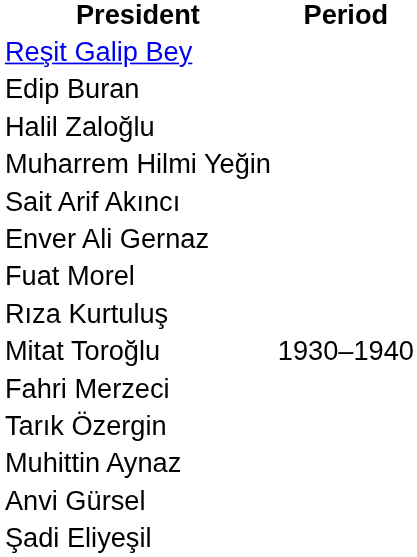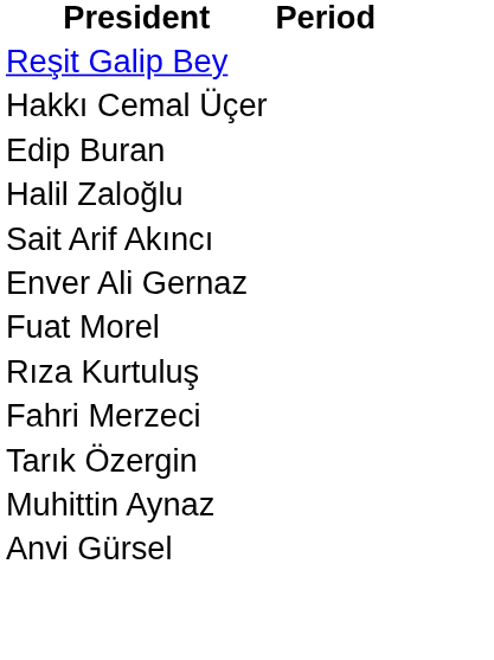 <table style="padding:4px;">
 <tr>
 <th colspan="2"></th>
 </tr>
 <tr>
 <th>President</th>
 <th>Period</th>
 </tr>
 <tr>
 <td> <a href='#'>Reşit Galip Bey</a></td>
 <td></td>
 </tr>
 <tr>
+<td> Hakkı Cemal Üçer</td>
+<td></td>
+</tr>
+<tr>
 <td> Edip Buran</td>
 <td></td>
 </tr>
 <tr>
 <td> Halil Zaloğlu</td>
-<td></td>
-</tr>
-<tr>
-<td> Muharrem Hilmi Yeğin</td>
 <td></td>
 </tr>
 <tr>
 <td> Sait Arif Akıncı</td>
 <td></td>
 </tr>
 <tr>
 <td> Enver Ali Gernaz</td>
 <td></td>
 </tr>
 <tr>
 <td> Fuat Morel</td>
 <td></td>
 </tr>
 <tr>
 <td> Rıza Kurtuluş</td>
 <td></td>
 </tr>
 <tr>
-<td> Mitat Toroğlu</td>
-<td>1930–1940</td>
-</tr>
-<tr>
 <td> Fahri Merzeci</td>
 <td></td>
 </tr>
 <tr>
 <td> Tarık Özergin</td>
 <td></td>
 </tr>
 <tr>
 <td> Muhittin Aynaz</td>
 <td></td>
 </tr>
 <tr>
 <td> Anvi Gürsel</td>
 <td></td>
 </tr>
-<tr>
-<td> Şadi Eliyeşil</td>
-<td></td>
-</tr>
 </table>
